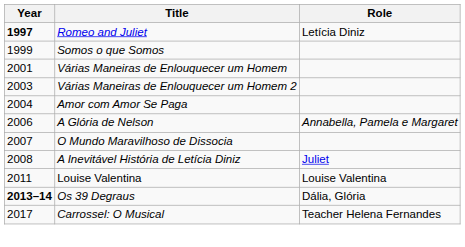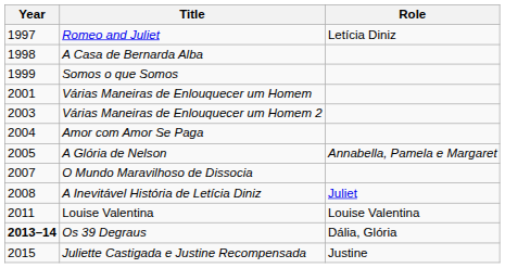 <table class="wikitable">
 <tr>
 <th>Year</th>
 <th>Title</th>
 <th>Role</th>
 </tr>
 <tr>
-<td><strong>1997</strong></td>
+<td>1997</td>
 <td><em><a href='#'>Romeo and Juliet</a></em></td>
 <td>Letícia Diniz</td>
+</tr>
+<tr>
+<td>1998</td>
+<td><em>A Casa de Bernarda Alba</em></td>
+<td></td>
 </tr>
 <tr>
 <td>1999</td>
 <td><em>Somos o que Somos</em></td>
 <td></td>
 </tr>
 <tr>
 <td>2001</td>
 <td><em>Várias Maneiras de Enlouquecer um Homem</em></td>
 <td></td>
 </tr>
 <tr>
 <td>2003</td>
 <td><em>Várias Maneiras de Enlouquecer um Homem 2</em></td>
 <td></td>
 </tr>
 <tr>
 <td>2004</td>
 <td><em>Amor com Amor Se Paga</em></td>
 <td></td>
 </tr>
 <tr>
-<td>2006</td>
+<td>2005</td>
 <td><em>A Glória de Nelson</em></td>
 <td><em>Annabella, Pamela e Margaret</em></td>
 </tr>
 <tr>
 <td>2007</td>
 <td><em>O Mundo Maravilhoso de Dissocia</em></td>
 <td></td>
 </tr>
 <tr>
 <td>2008</td>
 <td><em>A Inevitável História de Letícia Diniz</em></td>
 <td><a href='#'>Juliet</a></td>
 </tr>
 <tr>
 <td>2011</td>
 <td>Louise Valentina</td>
 <td>Louise Valentina</td>
 </tr>
 <tr>
 <td><strong>2013–14</strong></td>
 <td><em>Os 39 Degraus</em></td>
 <td>Dália, Glória</td>
 </tr>
 <tr>
-<td>2017</td>
-<td><em>Carrossel: O Musical</em></td>
-<td>Teacher Helena Fernandes</td>
+<td>2015</td>
+<td><em>Juliette Castigada e Justine Recompensada</em></td>
+<td>Justine</td>
 </tr>
 </table>
